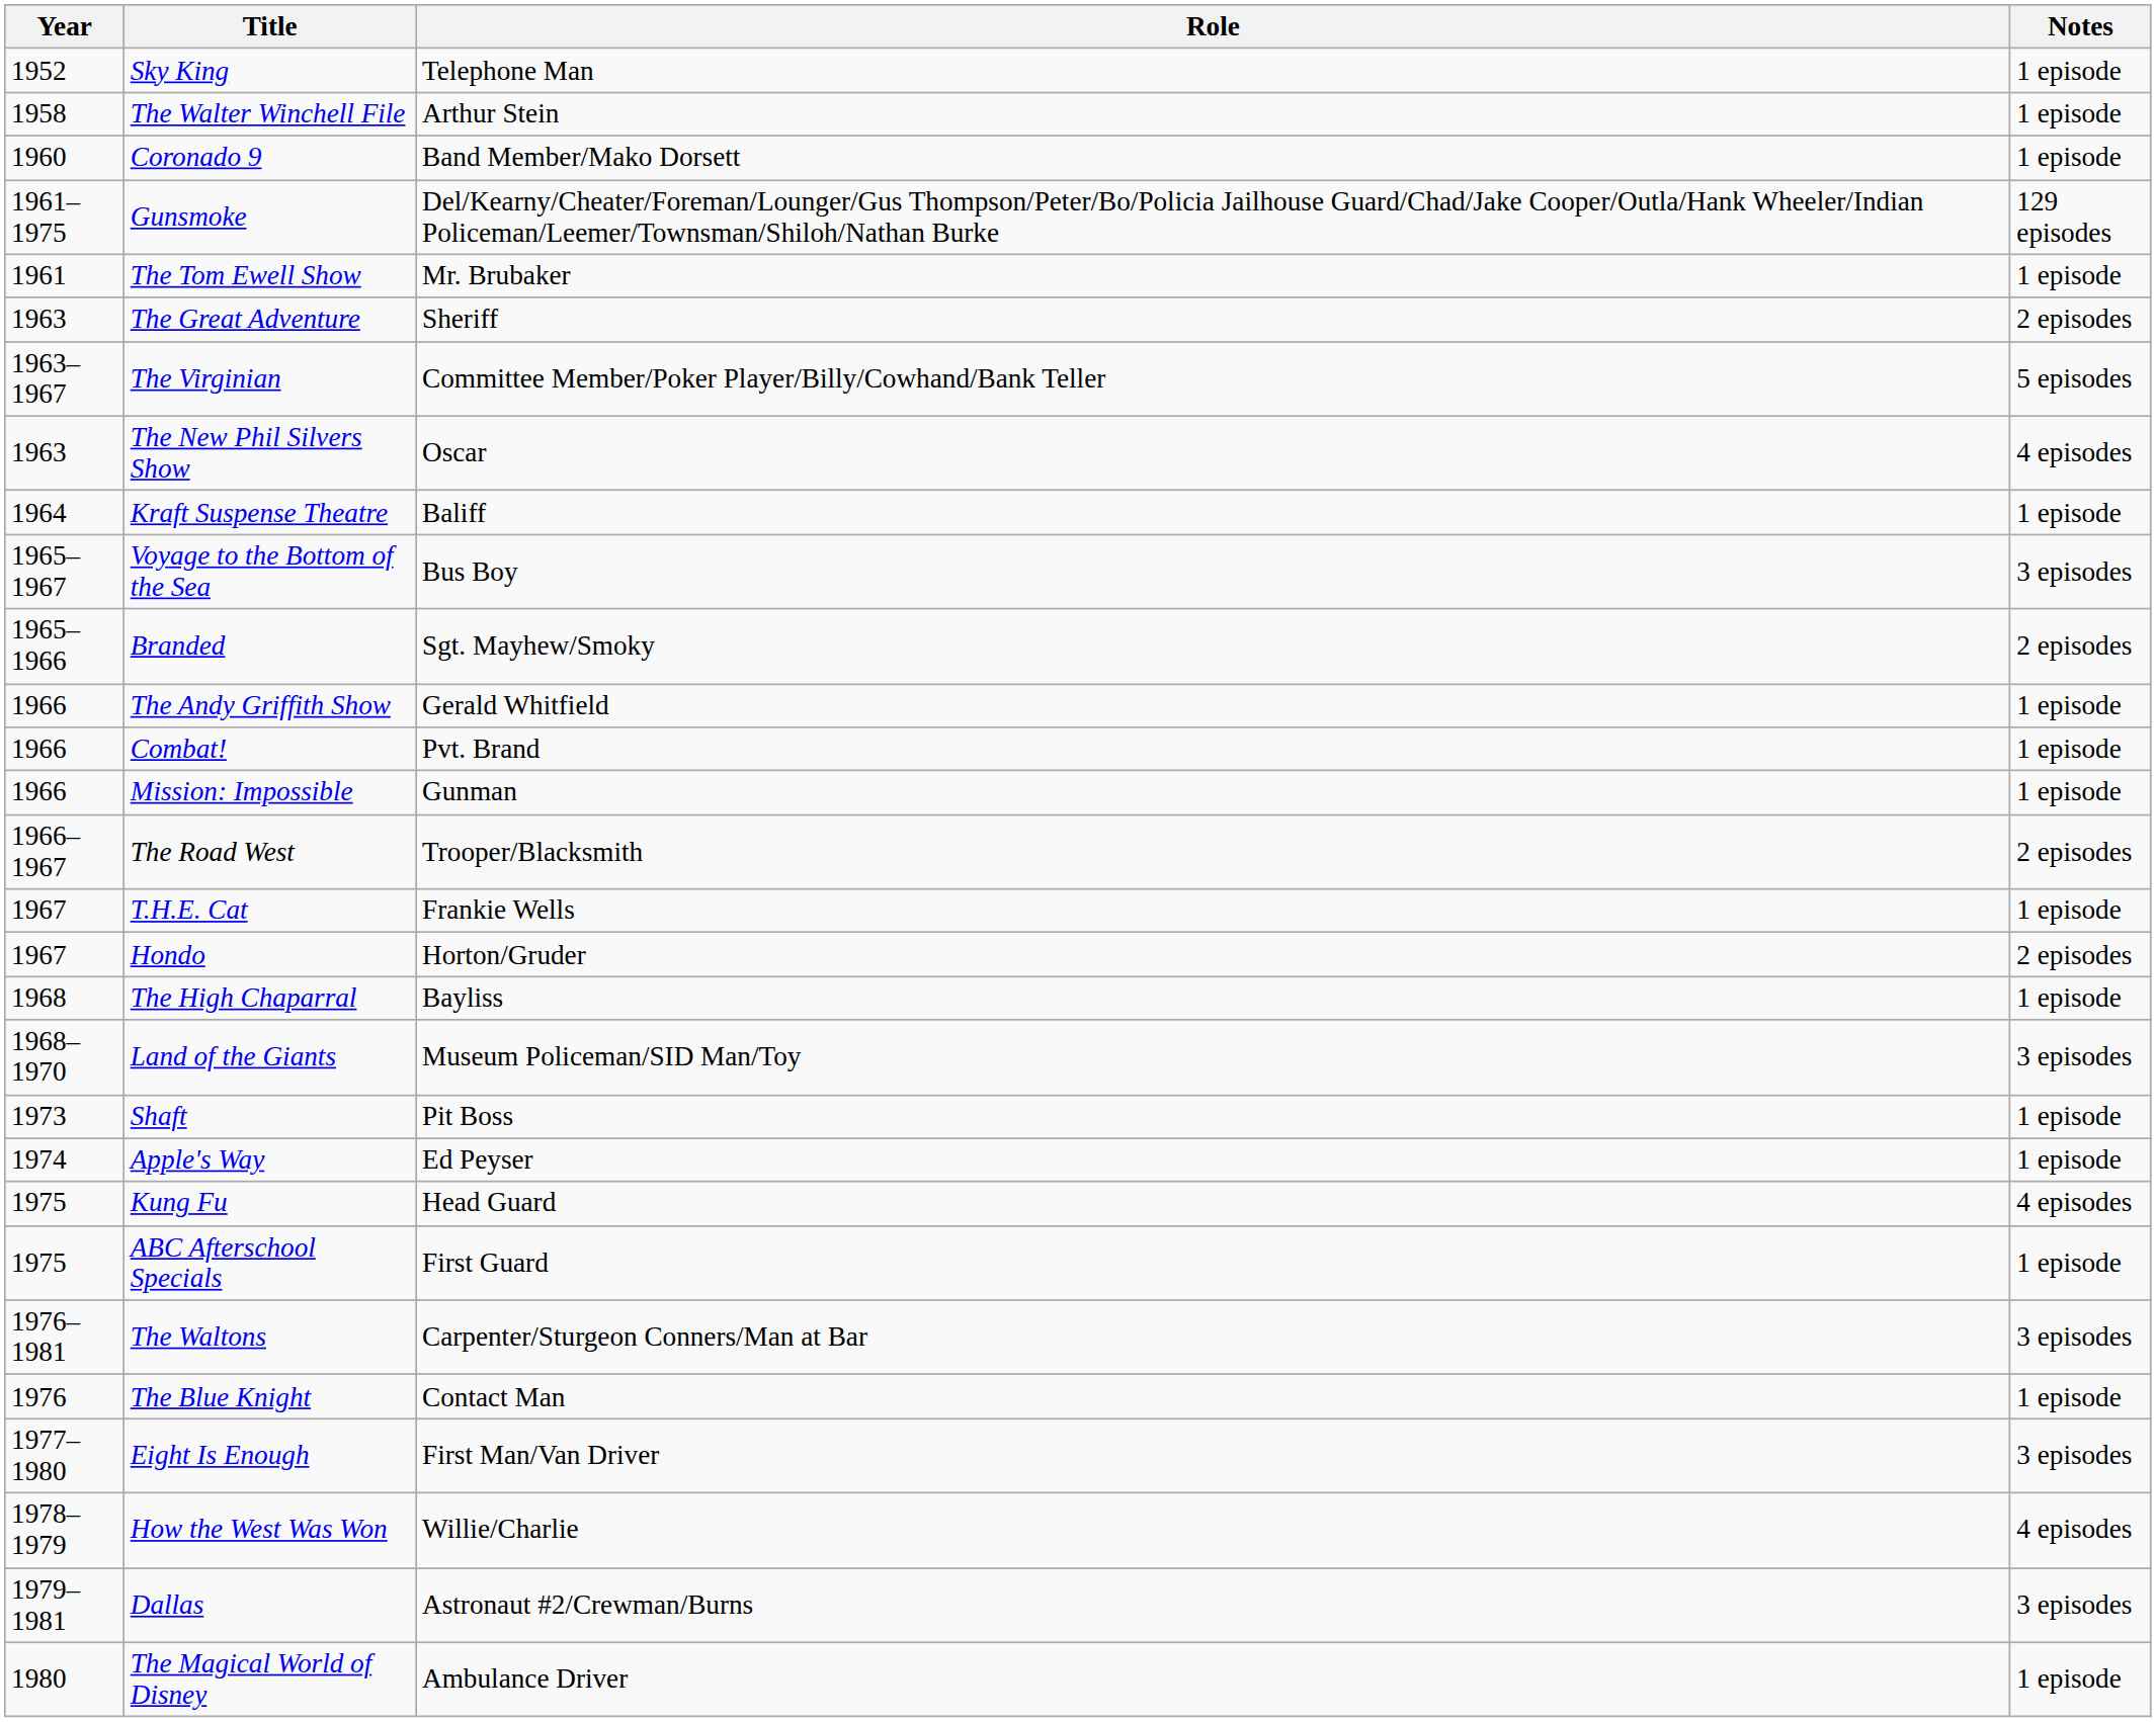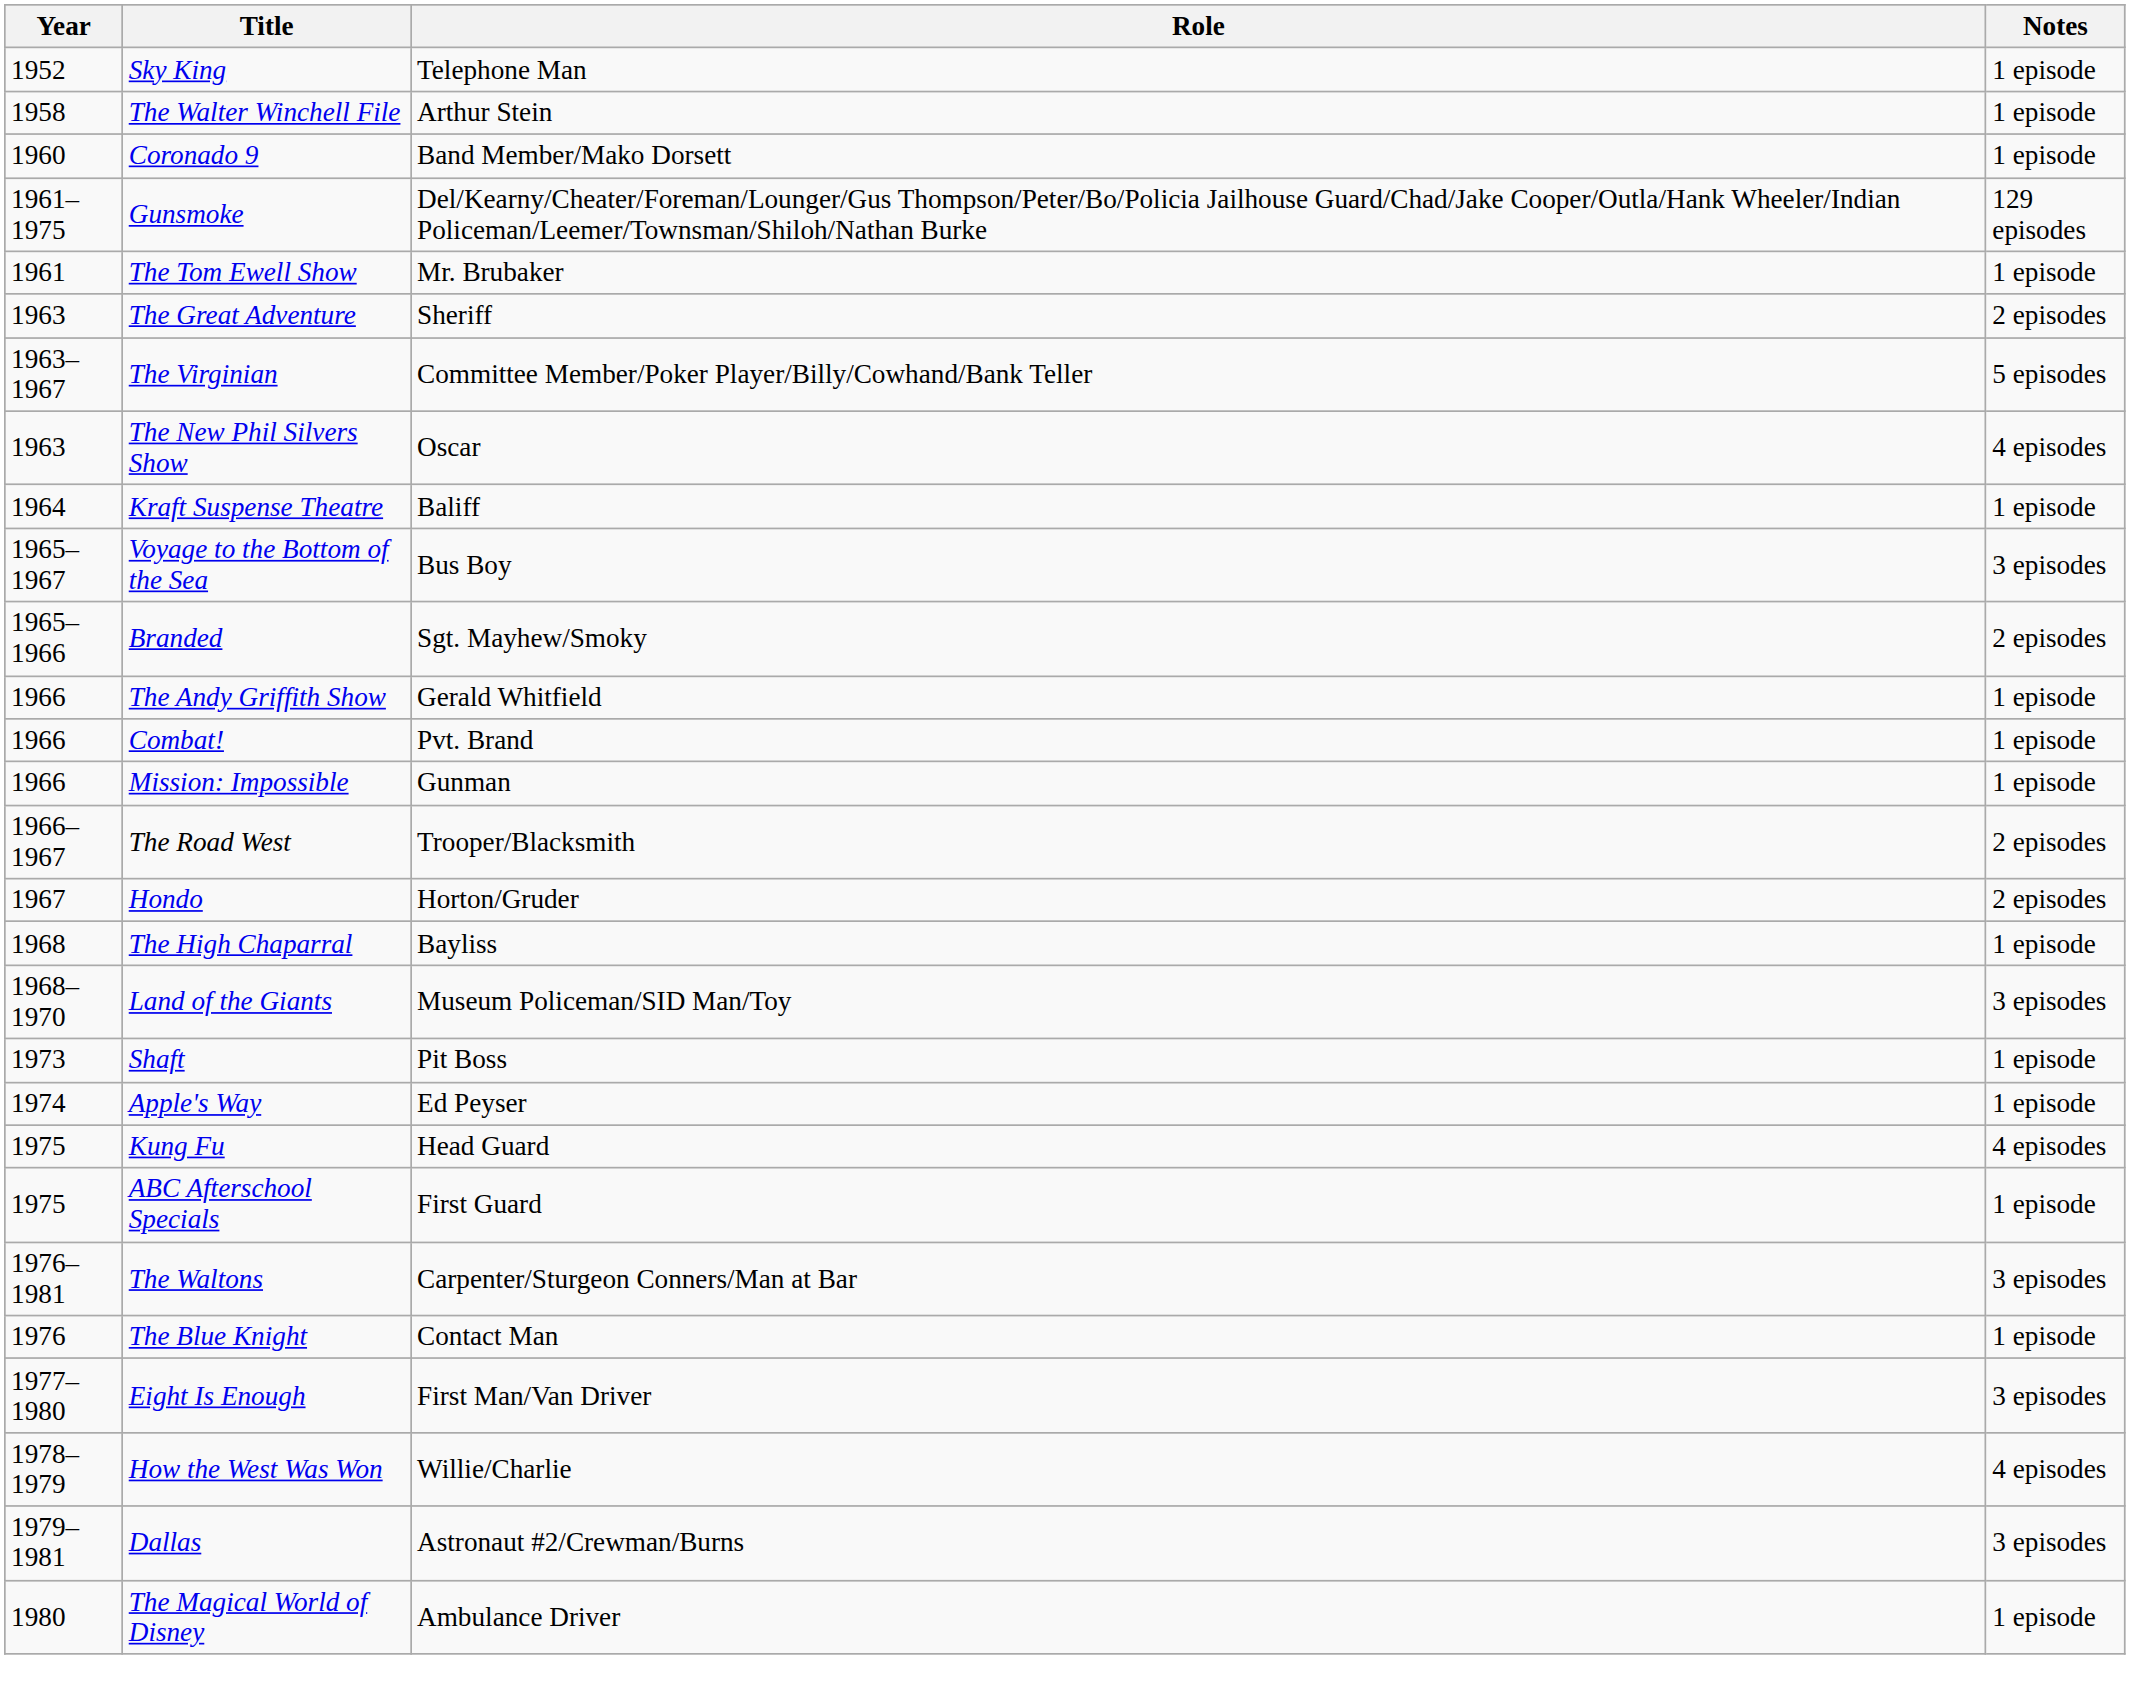 <table class="wikitable">
 <tr>
 <th>Year</th>
 <th>Title</th>
 <th>Role</th>
 <th>Notes</th>
 </tr>
 <tr>
 <td>1952</td>
 <td><em><a href='#'>Sky King</a></em></td>
 <td>Telephone Man</td>
 <td>1 episode</td>
 </tr>
 <tr>
 <td>1958</td>
 <td><em><a href='#'>The Walter Winchell File</a></em></td>
 <td>Arthur Stein</td>
 <td>1 episode</td>
 </tr>
 <tr>
 <td>1960</td>
 <td><em><a href='#'>Coronado 9</a></em></td>
 <td>Band Member/Mako Dorsett</td>
 <td>1 episode</td>
 </tr>
 <tr>
 <td>1961–1975</td>
 <td><em><a href='#'>Gunsmoke</a></em></td>
 <td>Del/Kearny/Cheater/Foreman/Lounger/Gus Thompson/Peter/Bo/Policia Jailhouse Guard/Chad/Jake Cooper/Outla/Hank Wheeler/Indian Policeman/Leemer/Townsman/Shiloh/Nathan Burke</td>
 <td>129 episodes</td>
 </tr>
 <tr>
 <td>1961</td>
 <td><em><a href='#'>The Tom Ewell Show</a></em></td>
 <td>Mr. Brubaker</td>
 <td>1 episode</td>
 </tr>
 <tr>
 <td>1963</td>
 <td><em><a href='#'>The Great Adventure</a></em></td>
 <td>Sheriff</td>
 <td>2 episodes</td>
 </tr>
 <tr>
 <td>1963–1967</td>
 <td><em><a href='#'>The Virginian</a></em></td>
 <td>Committee Member/Poker Player/Billy/Cowhand/Bank Teller</td>
 <td>5 episodes</td>
 </tr>
 <tr>
 <td>1963</td>
 <td><em><a href='#'>The New Phil Silvers Show</a></em></td>
 <td>Oscar</td>
 <td>4 episodes</td>
 </tr>
 <tr>
 <td>1964</td>
 <td><em><a href='#'>Kraft Suspense Theatre</a></em></td>
 <td>Baliff</td>
 <td>1 episode</td>
 </tr>
 <tr>
 <td>1965–1967</td>
 <td><em><a href='#'>Voyage to the Bottom of the Sea</a></em></td>
 <td>Bus Boy</td>
 <td>3 episodes</td>
 </tr>
 <tr>
 <td>1965–1966</td>
 <td><em><a href='#'>Branded</a></em></td>
 <td>Sgt. Mayhew/Smoky</td>
 <td>2 episodes</td>
 </tr>
 <tr>
 <td>1966</td>
 <td><em><a href='#'>The Andy Griffith Show</a></em></td>
 <td>Gerald Whitfield</td>
 <td>1 episode</td>
 </tr>
 <tr>
 <td>1966</td>
 <td><em><a href='#'>Combat!</a></em></td>
 <td>Pvt. Brand</td>
 <td>1 episode</td>
 </tr>
 <tr>
 <td>1966</td>
 <td><em><a href='#'>Mission: Impossible</a></em></td>
 <td>Gunman</td>
 <td>1 episode</td>
 </tr>
 <tr>
 <td>1966–1967</td>
 <td><em>The Road West</em></td>
 <td>Trooper/Blacksmith</td>
 <td>2 episodes</td>
 </tr>
 <tr>
 <td>1967</td>
-<td><em><a href='#'>T.H.E. Cat</a></em></td>
-<td>Frankie Wells</td>
-<td>1 episode</td>
-</tr>
-<tr>
-<td>1967</td>
 <td><em><a href='#'>Hondo</a></em></td>
 <td>Horton/Gruder</td>
 <td>2 episodes</td>
 </tr>
 <tr>
 <td>1968</td>
 <td><em><a href='#'>The High Chaparral</a></em></td>
 <td>Bayliss</td>
 <td>1 episode</td>
 </tr>
 <tr>
 <td>1968–1970</td>
 <td><em><a href='#'>Land of the Giants</a></em></td>
 <td>Museum Policeman/SID Man/Toy</td>
 <td>3 episodes</td>
 </tr>
 <tr>
 <td>1973</td>
 <td><em><a href='#'>Shaft</a></em></td>
 <td>Pit Boss</td>
 <td>1 episode</td>
 </tr>
 <tr>
 <td>1974</td>
 <td><em><a href='#'>Apple's Way</a></em></td>
 <td>Ed Peyser</td>
 <td>1 episode</td>
 </tr>
 <tr>
 <td>1975</td>
 <td><em><a href='#'>Kung Fu</a></em></td>
 <td>Head Guard</td>
 <td>4 episodes</td>
 </tr>
 <tr>
 <td>1975</td>
 <td><em><a href='#'>ABC Afterschool Specials</a></em></td>
 <td>First Guard</td>
 <td>1 episode</td>
 </tr>
 <tr>
 <td>1976–1981</td>
 <td><em><a href='#'>The Waltons</a></em></td>
 <td>Carpenter/Sturgeon Conners/Man at Bar</td>
 <td>3 episodes</td>
 </tr>
 <tr>
 <td>1976</td>
 <td><em><a href='#'>The Blue Knight</a></em></td>
 <td>Contact Man</td>
 <td>1 episode</td>
 </tr>
 <tr>
 <td>1977–1980</td>
 <td><em><a href='#'>Eight Is Enough</a></em></td>
 <td>First Man/Van Driver</td>
 <td>3 episodes</td>
 </tr>
 <tr>
 <td>1978–1979</td>
 <td><em><a href='#'>How the West Was Won</a></em></td>
 <td>Willie/Charlie</td>
 <td>4 episodes</td>
 </tr>
 <tr>
 <td>1979–1981</td>
 <td><em><a href='#'>Dallas</a></em></td>
 <td>Astronaut #2/Crewman/Burns</td>
 <td>3 episodes</td>
 </tr>
 <tr>
 <td>1980</td>
 <td><em><a href='#'>The Magical World of Disney</a></em></td>
 <td>Ambulance Driver</td>
 <td>1 episode</td>
 </tr>
 </table>
